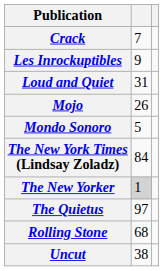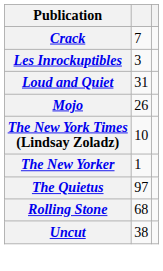 <table class="wikitable sortable plainrowheaders">
 <tr>
 <th scope="col">Publication</th>
 <th scope="col"></th>
 <th scope="col" class="unsortable"></th>
 </tr>
 <tr>
 <th scope="row"><em><a href='#'>Crack</a></em></th>
 <td>7</td>
 <td></td>
 </tr>
 <tr>
 <th scope="row"><em><a href='#'>Les Inrockuptibles</a></em></th>
-<td>9</td>
+<td>3</td>
 <td></td>
 </tr>
 <tr>
 <th scope="row"><em><a href='#'>Loud and Quiet</a></em></th>
 <td>31</td>
 <td></td>
 </tr>
 <tr>
 <th scope="row"><em><a href='#'>Mojo</a></em></th>
 <td>26</td>
 <td></td>
 </tr>
 <tr>
-<th scope="row"><em><a href='#'>Mondo Sonoro</a></em></th>
-<td>5</td>
-<td></td>
-</tr>
-<tr>
 <th scope="row"><em><a href='#'>The New York Times</a></em><br>(Lindsay Zoladz)</th>
-<td>84</td>
+<td>10</td>
 <td></td>
 </tr>
 <tr>
 <th scope="row"><em><a href='#'>The New Yorker</a></em></th>
-<td style="background: lightgrey;">1</td>
+<td>1</td>
 <td></td>
 </tr>
 <tr>
 <th scope="row"><em><a href='#'>The Quietus</a></em></th>
 <td>97</td>
 <td></td>
 </tr>
 <tr>
 <th scope="row"><em><a href='#'>Rolling Stone</a></em></th>
 <td>68</td>
 <td></td>
 </tr>
 <tr>
 <th scope="row"><a href='#'><em>Uncut</em></a></th>
 <td>38</td>
 <td></td>
 </tr>
 </table>
